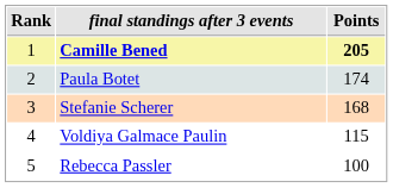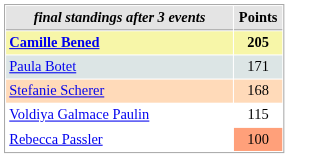 <table cellspacing="1" cellpadding="3" style="border:1px solid #AAAAAA;font-size:86%">
 <tr style="background-color: #E4E4E4;">
-<th style="border-bottom:1px solid #AAAAAA; width: 10px;">Rank</th>
 <th style="border-bottom:1px solid #AAAAAA; width: 210px;"><em>final standings after 3 events</em></th>
 <th style="border-bottom:1px solid #AAAAAA; width: 40px;">Points</th>
 </tr>
 <tr style="background:#f7f6a8;">
-<td align=center>1</td>
 <td> <strong><a href='#'>Camille Bened</a></strong> </td>
 <td align=center><strong>205</strong></td>
 </tr>
 <tr style="background:#dce5e5;">
-<td align=center>2</td>
 <td> <a href='#'>Paula Botet</a></td>
-<td align=center>174</td>
+<td align=center>171</td>
 </tr>
 <tr style="background:#ffdab9;">
-<td align=center>3</td>
 <td> <a href='#'>Stefanie Scherer</a></td>
 <td align=center>168</td>
 </tr>
 <tr>
-<td align=center>4</td>
 <td> <a href='#'>Voldiya Galmace Paulin</a></td>
 <td align=center>115</td>
 </tr>
 <tr>
-<td align=center>5</td>
 <td> <a href='#'>Rebecca Passler</a></td>
-<td align=center>100</td>
+<td align=center style="background: lightsalmon;">100</td>
 </tr>
 </table>
